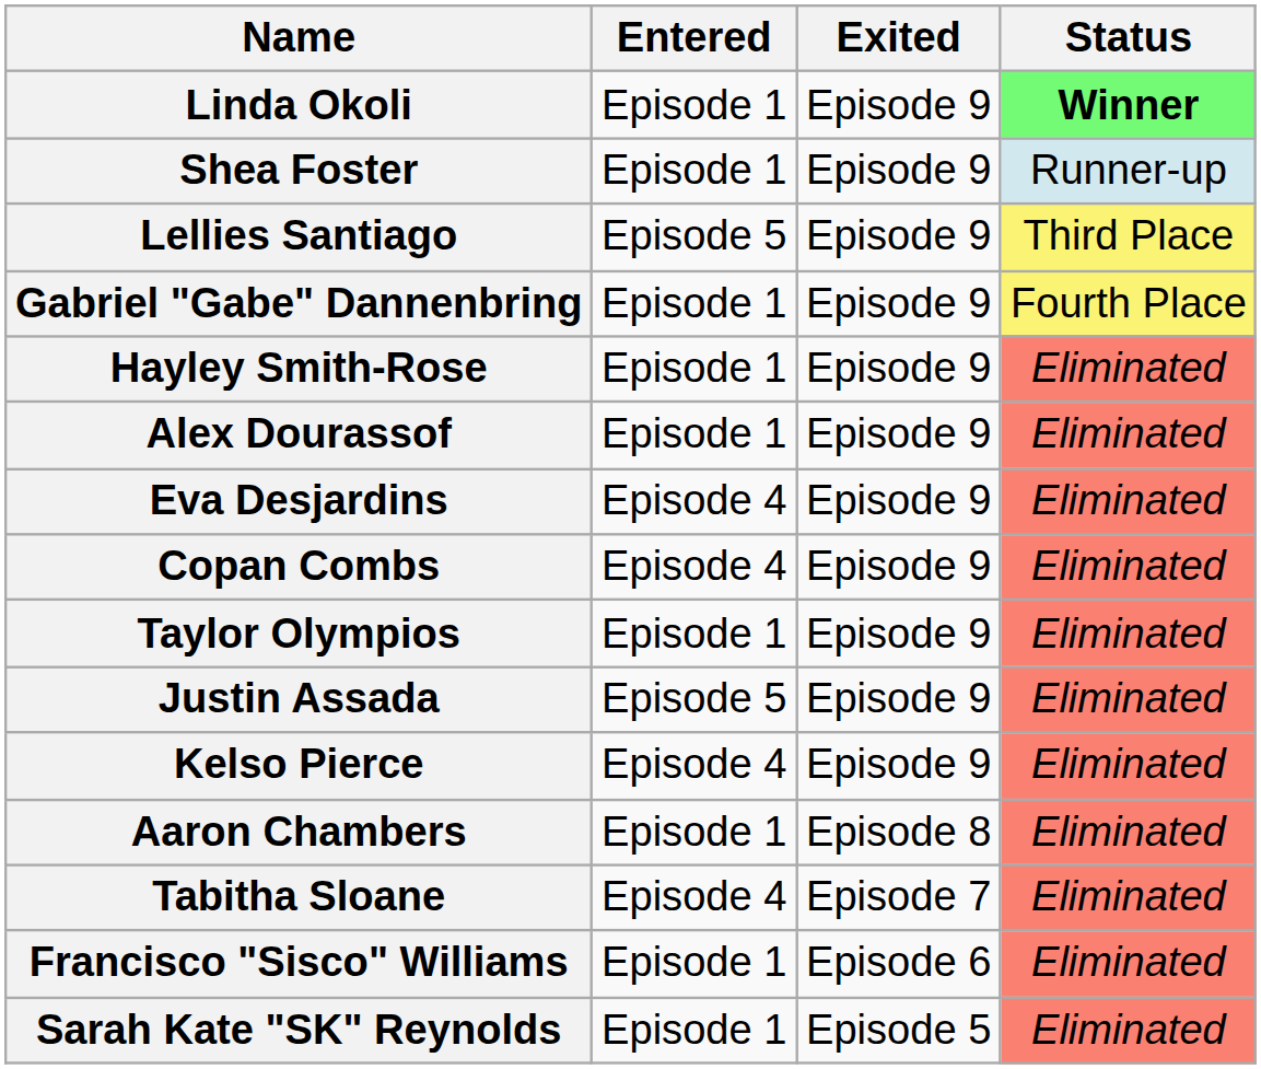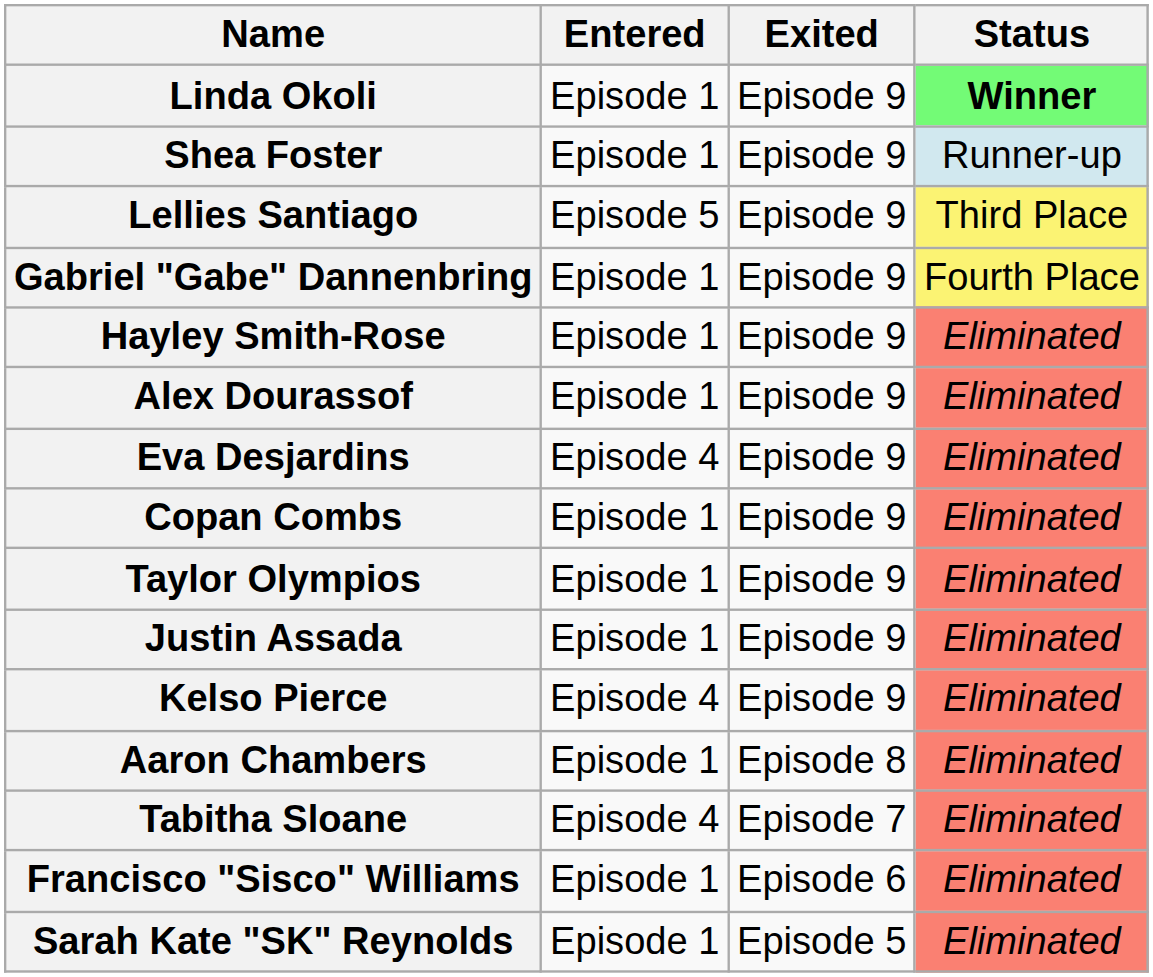 <table class="wikitable" style="text-align:center;">
 <tr>
 <th>Name</th>
 <th>Entered</th>
 <th>Exited</th>
 <th>Status</th>
 </tr>
 <tr>
 <th>Linda Okoli</th>
 <td>Episode 1</td>
 <td>Episode 9</td>
 <td style="background:#73FB76"><strong>Winner</strong></td>
 </tr>
 <tr>
 <th>Shea Foster</th>
 <td>Episode 1</td>
 <td>Episode 9</td>
 <td style="background:#D1E8EF">Runner-up</td>
 </tr>
 <tr>
 <th>Lellies Santiago</th>
 <td>Episode 5</td>
 <td>Episode 9</td>
 <td style="background:#FBF373;">Third Place</td>
 </tr>
 <tr>
 <th>Gabriel "Gabe" Dannenbring</th>
 <td>Episode 1</td>
 <td>Episode 9</td>
 <td style="background:#FBF373;">Fourth Place</td>
 </tr>
 <tr>
 <th>Hayley Smith-Rose</th>
 <td>Episode 1</td>
 <td>Episode 9</td>
 <td style="background:salmon"><em>Eliminated</em></td>
 </tr>
 <tr>
 <th>Alex Dourassof</th>
 <td>Episode 1</td>
 <td>Episode 9</td>
 <td style="background:salmon"><em>Eliminated</em></td>
 </tr>
 <tr>
 <th>Eva Desjardins</th>
 <td>Episode 4</td>
 <td>Episode 9</td>
 <td style="background:salmon"><em>Eliminated</em></td>
 </tr>
 <tr>
 <th>Copan Combs</th>
-<td>Episode 4</td>
+<td>Episode 1</td>
 <td>Episode 9</td>
 <td style="background:salmon"><em>Eliminated</em></td>
 </tr>
 <tr>
 <th>Taylor Olympios</th>
 <td>Episode 1</td>
 <td>Episode 9</td>
 <td style="background:salmon"><em>Eliminated</em></td>
 </tr>
 <tr>
 <th>Justin Assada</th>
-<td>Episode 5</td>
+<td>Episode 1</td>
 <td>Episode 9</td>
 <td style="background:salmon"><em>Eliminated</em></td>
 </tr>
 <tr>
 <th>Kelso Pierce</th>
 <td>Episode 4</td>
 <td>Episode 9</td>
 <td style="background:salmon"><em>Eliminated</em></td>
 </tr>
 <tr>
 <th>Aaron Chambers</th>
 <td>Episode 1</td>
 <td>Episode 8</td>
 <td style="background:salmon"><em>Eliminated</em></td>
 </tr>
 <tr>
 <th>Tabitha Sloane</th>
 <td>Episode 4</td>
 <td>Episode 7</td>
 <td style="background:salmon"><em>Eliminated</em></td>
 </tr>
 <tr>
 <th>Francisco "Sisco" Williams</th>
 <td>Episode 1</td>
 <td>Episode 6</td>
 <td style="background:salmon"><em>Eliminated</em></td>
 </tr>
 <tr>
 <th>Sarah Kate "SK" Reynolds</th>
 <td>Episode 1</td>
 <td>Episode 5</td>
 <td style="background:salmon"><em>Eliminated</em></td>
 </tr>
 </table>
